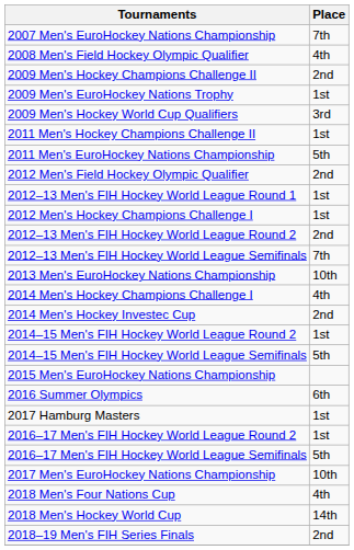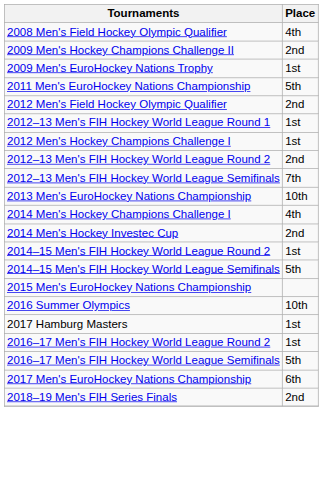 <table class="wikitable collapsible">
 <tr>
 <th>Tournaments</th>
 <th>Place</th>
-</tr>
-<tr>
-<td><a href='#'>2007 Men's EuroHockey Nations Championship</a></td>
-<td>7th</td>
 </tr>
 <tr>
 <td><a href='#'>2008 Men's Field Hockey Olympic Qualifier</a></td>
 <td>4th</td>
 </tr>
 <tr>
 <td><a href='#'>2009 Men's Hockey Champions Challenge II</a></td>
 <td>2nd</td>
 </tr>
 <tr>
 <td><a href='#'>2009 Men's EuroHockey Nations Trophy</a></td>
-<td>1st</td>
-</tr>
-<tr>
-<td><a href='#'>2009 Men's Hockey World Cup Qualifiers</a></td>
-<td>3rd</td>
-</tr>
-<tr>
-<td><a href='#'>2011 Men's Hockey Champions Challenge II</a></td>
 <td>1st</td>
 </tr>
 <tr>
 <td><a href='#'>2011 Men's EuroHockey Nations Championship</a></td>
 <td>5th</td>
 </tr>
 <tr>
 <td><a href='#'>2012 Men's Field Hockey Olympic Qualifier</a></td>
 <td>2nd</td>
 </tr>
 <tr>
 <td><a href='#'>2012–13 Men's FIH Hockey World League Round 1</a></td>
 <td>1st</td>
 </tr>
 <tr>
 <td><a href='#'>2012 Men's Hockey Champions Challenge I</a></td>
 <td>1st</td>
 </tr>
 <tr>
 <td><a href='#'>2012–13 Men's FIH Hockey World League Round 2</a></td>
 <td>2nd</td>
 </tr>
 <tr>
 <td><a href='#'>2012–13 Men's FIH Hockey World League Semifinals</a></td>
 <td>7th</td>
 </tr>
 <tr>
 <td><a href='#'>2013 Men's EuroHockey Nations Championship</a></td>
 <td>10th</td>
 </tr>
 <tr>
 <td><a href='#'>2014 Men's Hockey Champions Challenge I</a></td>
 <td>4th</td>
 </tr>
 <tr>
 <td><a href='#'>2014 Men's Hockey Investec Cup</a></td>
 <td>2nd</td>
 </tr>
 <tr>
 <td><a href='#'>2014–15 Men's FIH Hockey World League Round 2</a></td>
 <td>1st</td>
 </tr>
 <tr>
 <td><a href='#'>2014–15 Men's FIH Hockey World League Semifinals</a></td>
 <td>5th</td>
 </tr>
 <tr>
 <td><a href='#'>2015 Men's EuroHockey Nations Championship</a></td>
 <td></td>
 </tr>
 <tr>
 <td><a href='#'>2016 Summer Olympics</a></td>
-<td>6th</td>
+<td>10th</td>
 </tr>
 <tr>
 <td>2017 Hamburg Masters </td>
 <td>1st</td>
 </tr>
 <tr>
 <td><a href='#'>2016–17 Men's FIH Hockey World League Round 2</a></td>
 <td>1st</td>
 </tr>
 <tr>
 <td><a href='#'>2016–17 Men's FIH Hockey World League Semifinals</a></td>
 <td>5th</td>
 </tr>
 <tr>
 <td><a href='#'>2017 Men's EuroHockey Nations Championship</a></td>
-<td>10th</td>
-</tr>
-<tr>
-<td><a href='#'>2018 Men's Four Nations Cup</a></td>
-<td>4th</td>
-</tr>
-<tr>
-<td><a href='#'>2018 Men's Hockey World Cup</a></td>
-<td>14th</td>
+<td>6th</td>
 </tr>
 <tr>
 <td><a href='#'>2018–19 Men's FIH Series Finals</a></td>
 <td>2nd</td>
 </tr>
 <tr>
 </tr>
 </table>
